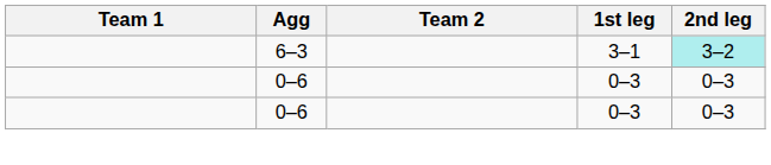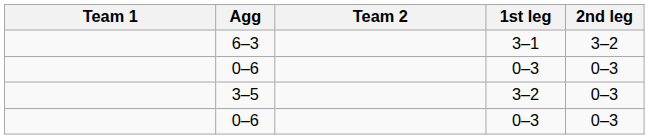 <table class="wikitable" style="text-align:center">
 <tr>
 <th width=200>Team 1</th>
 <th width=50>Agg</th>
 <th width=200>Team 2</th>
 <th width=70>1st leg</th>
 <th width=70>2nd leg</th>
 </tr>
 <tr>
 <td align=right><strong></strong></td>
 <td>6–3</td>
 <td align=left></td>
 <td>3–1</td>
-<td style="background: paleturquoise;">3–2</td>
+<td>3–2</td>
 </tr>
 <tr>
 <td align=right></td>
 <td>0–6</td>
 <td align=left><strong></strong></td>
 <td>0–3</td>
 <td>0–3</td>
 </tr>
 <tr>
 <td align=right></td>
+<td>3–5</td>
+<td align=left><strong></strong></td>
+<td>3–2</td>
+<td>0–3</td>
+</tr>
+<tr>
+<td align=right></td>
 <td>0–6</td>
 <td align=left><strong></strong></td>
 <td>0–3</td>
 <td>0–3</td>
 </tr>
 </table>
